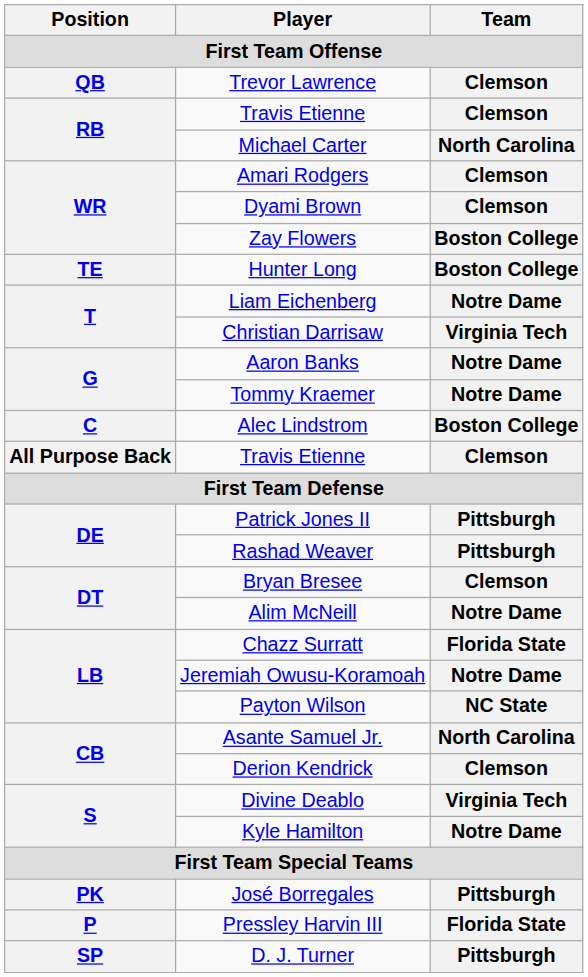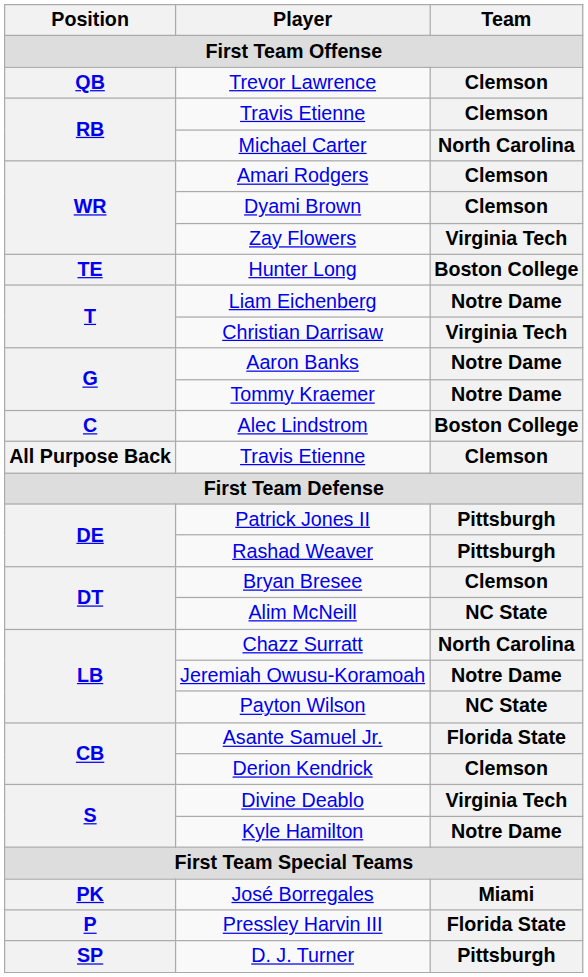 <table class="wikitable">
 <tr>
 <th>Position</th>
 <th>Player</th>
 <th>Team</th>
 </tr>
 <tr>
 <td colspan="4" style="text-align:center; background:#ddd;"><strong>First Team Offense</strong></td>
 </tr>
 <tr style="text-align:center;">
 <th rowspan="1"><a href='#'>QB</a></th>
 <td><a href='#'>Trevor Lawrence</a></td>
 <th style=>Clemson</th>
 </tr>
 <tr style="text-align:center;">
 <th rowspan="2"><a href='#'>RB</a></th>
 <td><a href='#'>Travis Etienne</a></td>
 <th style=>Clemson</th>
 </tr>
 <tr style="text-align:center;">
 <td><a href='#'>Michael Carter</a></td>
 <th style=>North Carolina</th>
 </tr>
 <tr style="text-align:center;">
 <th rowspan="3"><a href='#'>WR</a></th>
 <td><a href='#'>Amari Rodgers</a></td>
 <th style=>Clemson</th>
 </tr>
 <tr style="text-align:center;">
 <td><a href='#'>Dyami Brown</a></td>
 <th style=>Clemson</th>
 </tr>
 <tr style="text-align:center;">
 <td><a href='#'>Zay Flowers</a></td>
-<th style=>Boston College</th>
+<th style=>Virginia Tech</th>
 </tr>
 <tr style="text-align:center;">
 <th rowspan="1"><a href='#'>TE</a></th>
 <td><a href='#'>Hunter Long</a></td>
 <th style=>Boston College</th>
 </tr>
 <tr style="text-align:center;">
 <th rowspan="2"><a href='#'>T</a></th>
 <td><a href='#'>Liam Eichenberg</a></td>
 <th style=>Notre Dame</th>
 </tr>
 <tr style="text-align:center;">
 <td><a href='#'>Christian Darrisaw</a></td>
 <th style=>Virginia Tech</th>
 </tr>
 <tr style="text-align:center;">
 <th rowspan="2"><a href='#'>G</a></th>
 <td><a href='#'>Aaron Banks</a></td>
 <th style=>Notre Dame</th>
 </tr>
 <tr style="text-align:center;">
 <td><a href='#'>Tommy Kraemer</a></td>
 <th style=>Notre Dame</th>
 </tr>
 <tr style="text-align:center;">
 <th rowspan="1"><a href='#'>C</a></th>
 <td><a href='#'>Alec Lindstrom</a></td>
 <th style=>Boston College</th>
 </tr>
 <tr style="text-align:center;">
 <th rowspan="1">All Purpose Back</th>
 <td><a href='#'>Travis Etienne</a></td>
 <th style=>Clemson</th>
 </tr>
 <tr style="text-align:center;">
 <td colspan="4" style="text-align:center; background:#ddd;"><strong>First Team Defense</strong></td>
 </tr>
 <tr style="text-align:center;">
 <th rowspan="2"><a href='#'>DE</a></th>
 <td><a href='#'>Patrick Jones II</a></td>
 <th style=>Pittsburgh</th>
 </tr>
 <tr style="text-align:center;">
 <td><a href='#'>Rashad Weaver</a></td>
 <th style=>Pittsburgh</th>
 </tr>
 <tr style="text-align:center;">
 <th rowspan="2"><a href='#'>DT</a></th>
 <td><a href='#'>Bryan Bresee</a></td>
 <th style=>Clemson</th>
 </tr>
 <tr style="text-align:center;">
 <td><a href='#'>Alim McNeill</a></td>
-<th style=>Notre Dame</th>
+<th style=>NC State</th>
 </tr>
 <tr style="text-align:center;">
 <th rowspan="3"><a href='#'>LB</a></th>
 <td><a href='#'>Chazz Surratt</a></td>
-<th style=>Florida State</th>
+<th style=>North Carolina</th>
 </tr>
 <tr style="text-align:center;">
 <td><a href='#'>Jeremiah Owusu-Koramoah</a></td>
 <th style=>Notre Dame</th>
 </tr>
 <tr style="text-align:center;">
 <td><a href='#'>Payton Wilson</a></td>
 <th style=>NC State</th>
 </tr>
 <tr style="text-align:center;">
 <th rowspan="2"><a href='#'>CB</a></th>
 <td><a href='#'>Asante Samuel Jr.</a></td>
-<th style=>North Carolina</th>
+<th style=>Florida State</th>
 </tr>
 <tr style="text-align:center;">
 <td><a href='#'>Derion Kendrick</a></td>
 <th style=>Clemson</th>
 </tr>
 <tr style="text-align:center;">
 <th rowspan="2"><a href='#'>S</a></th>
 <td><a href='#'>Divine Deablo</a></td>
 <th style=>Virginia Tech</th>
 </tr>
 <tr style="text-align:center;">
 <td><a href='#'>Kyle Hamilton</a></td>
 <th style=>Notre Dame</th>
 </tr>
 <tr>
 <td colspan="4" style="text-align:center; background:#ddd;"><strong>First Team Special Teams</strong></td>
 </tr>
 <tr style="text-align:center;">
 <th rowspan="1"><a href='#'>PK</a></th>
 <td><a href='#'>José Borregales</a></td>
-<th style=>Pittsburgh</th>
+<th style=>Miami</th>
 </tr>
 <tr style="text-align:center;">
 <th rowspan="1"><a href='#'>P</a></th>
 <td><a href='#'>Pressley Harvin III</a></td>
 <th style=>Florida State</th>
 </tr>
 <tr style="text-align:center;">
 <th rowspan="1"><a href='#'>SP</a></th>
 <td><a href='#'>D. J. Turner</a></td>
 <th style=>Pittsburgh</th>
 </tr>
 <tr>
 </tr>
 </table>
